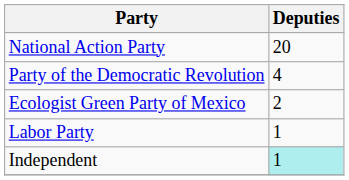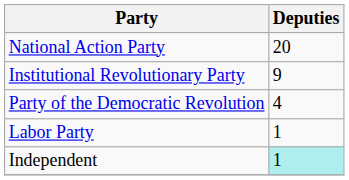 <table class="wikitable">
 <tr>
 <th>Party</th>
 <th>Deputies</th>
 </tr>
 <tr>
 <td><a href='#'>National Action Party</a></td>
 <td>20</td>
 </tr>
 <tr>
+<td><a href='#'>Institutional Revolutionary Party</a></td>
+<td>9</td>
+</tr>
+<tr>
 <td><a href='#'>Party of the Democratic Revolution</a></td>
 <td>4</td>
-</tr>
-<tr>
-<td><a href='#'>Ecologist Green Party of Mexico</a></td>
-<td>2</td>
 </tr>
 <tr>
 <td><a href='#'>Labor Party</a></td>
 <td>1</td>
 </tr>
 <tr>
 <td>Independent</td>
 <td style="background: paleturquoise;">1</td>
 </tr>
 <tr>
 </tr>
 </table>
